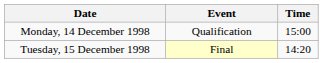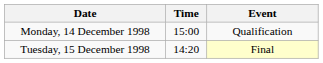 <table class = "wikitable" style="text-align:center;">
 <tr>
 <th width=220>Date</th>
+<th width=50>Time</th>
 <th width=150>Event</th>
-<th width=50>Time</th>
 </tr>
 <tr>
 <td>Monday, 14 December 1998</td>
+<td>15:00</td>
 <td>Qualification</td>
-<td>15:00</td>
 </tr>
 <tr>
 <td>Tuesday, 15 December 1998</td>
+<td>14:20</td>
 <td bgcolor=ffffcc>Final</td>
-<td>14:20</td>
 </tr>
 </table>
